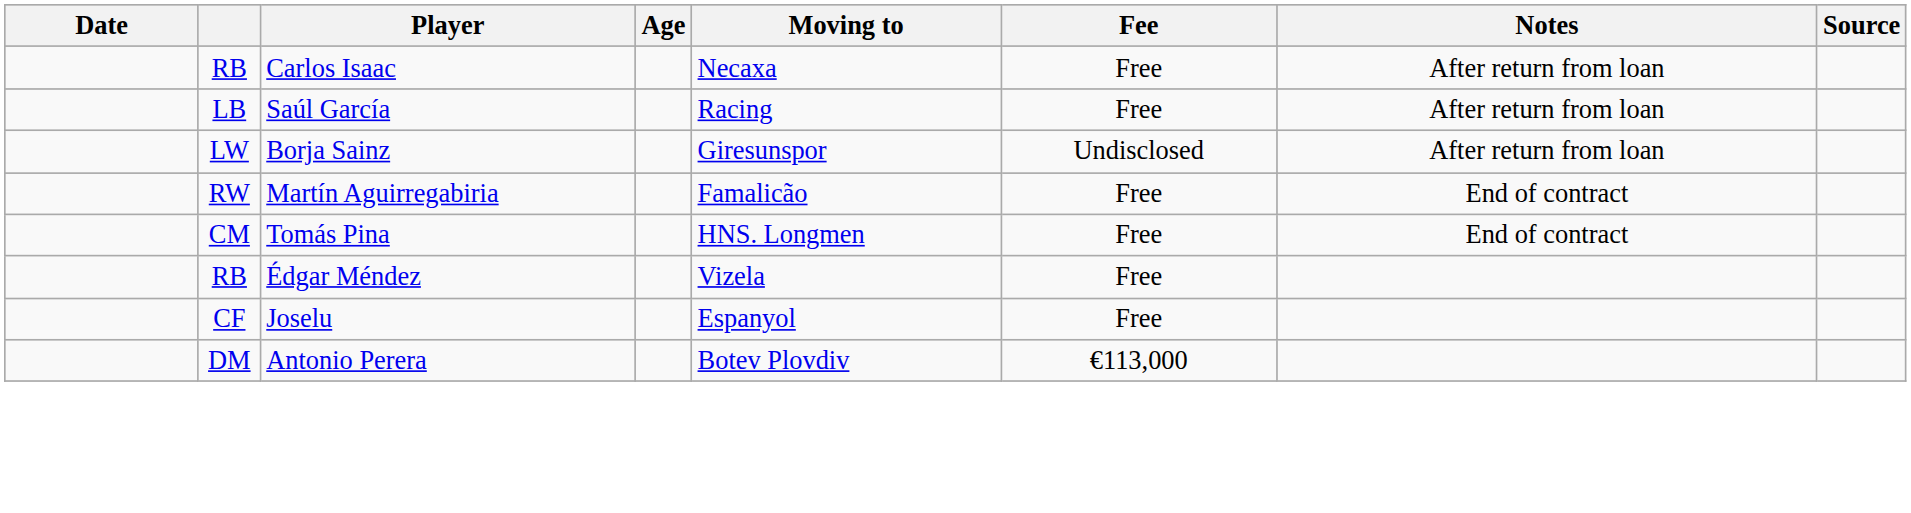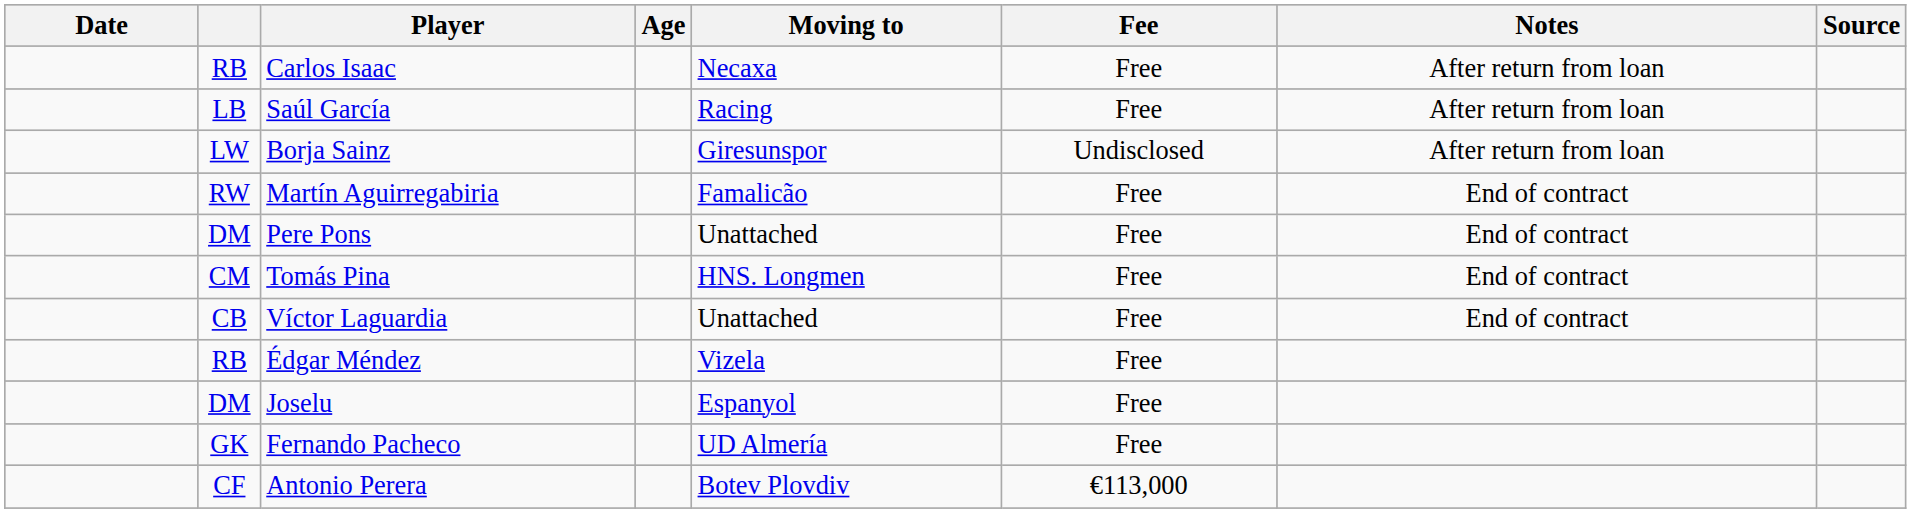 <table class="wikitable sortable">
 <tr>
 <th style="width:110px">Date</th>
 <th style="width:30px"></th>
 <th style="width:220px">Player</th>
 <th style="width:20px">Age</th>
 <th style="width:180px">Moving to</th>
 <th style="width:160px">Fee</th>
 <th style="width:320px" class="unsortable">Notes</th>
 <th style="width:35px">Source</th>
 </tr>
 <tr>
 <td></td>
 <td align="center"><a href='#'>RB</a></td>
 <td> <a href='#'>Carlos Isaac</a></td>
 <td align="center"></td>
 <td> <a href='#'>Necaxa</a></td>
 <td align="center">Free</td>
 <td align="center">After return from loan</td>
 <td></td>
 </tr>
 <tr>
 <td></td>
 <td align="center"><a href='#'>LB</a></td>
 <td> <a href='#'>Saúl García</a></td>
 <td align="center"></td>
 <td> <a href='#'>Racing</a></td>
 <td align="center">Free</td>
 <td align="center">After return from loan</td>
 <td></td>
 </tr>
 <tr>
 <td></td>
 <td align="center"><a href='#'>LW</a></td>
 <td> <a href='#'>Borja Sainz</a></td>
 <td align="center"></td>
 <td> <a href='#'>Giresunspor</a></td>
 <td align="center">Undisclosed</td>
 <td align="center">After return from loan</td>
 <td></td>
 </tr>
 <tr>
 <td></td>
 <td align="center"><a href='#'>RW</a></td>
 <td> <a href='#'>Martín Aguirregabiria</a></td>
 <td align="center"></td>
 <td> <a href='#'>Famalicão</a></td>
 <td align="center">Free</td>
 <td align="center">End of contract</td>
 <td></td>
 </tr>
 <tr>
 <td></td>
+<td align="center"><a href='#'>DM</a></td>
+<td> <a href='#'>Pere Pons</a></td>
+<td align="center"></td>
+<td>Unattached</td>
+<td align="center">Free</td>
+<td align="center">End of contract</td>
+<td></td>
+</tr>
+<tr>
+<td></td>
 <td align="center"><a href='#'>CM</a></td>
 <td> <a href='#'>Tomás Pina</a></td>
 <td align="center"></td>
 <td> <a href='#'>HNS. Longmen</a></td>
+<td align="center">Free</td>
+<td align="center">End of contract</td>
+<td></td>
+</tr>
+<tr>
+<td></td>
+<td align="center"><a href='#'>CB</a></td>
+<td> <a href='#'>Víctor Laguardia</a></td>
+<td align="center"></td>
+<td>Unattached</td>
 <td align="center">Free</td>
 <td align="center">End of contract</td>
 <td></td>
 </tr>
 <tr>
 <td></td>
 <td align="center"><a href='#'>RB</a></td>
 <td> <a href='#'>Édgar Méndez</a></td>
 <td align="center"></td>
 <td> <a href='#'>Vizela</a></td>
 <td align="center">Free</td>
 <td align="center"></td>
 <td></td>
 </tr>
 <tr>
 <td></td>
-<td align="center"><a href='#'>CF</a></td>
+<td align="center"><a href='#'>DM</a></td>
 <td> <a href='#'>Joselu</a></td>
 <td align="center"></td>
 <td> <a href='#'>Espanyol</a></td>
 <td align="center">Free</td>
 <td align="center"></td>
 <td></td>
 </tr>
 <tr>
 <td></td>
-<td align="center"><a href='#'>DM</a></td>
+<td align="center"><a href='#'>GK</a></td>
+<td> <a href='#'>Fernando Pacheco</a></td>
+<td align="center"></td>
+<td> <a href='#'>UD Almería</a></td>
+<td align="center">Free</td>
+<td align="center"></td>
+<td></td>
+</tr>
+<tr>
+<td></td>
+<td align="center"><a href='#'>CF</a></td>
 <td> <a href='#'>Antonio Perera</a></td>
 <td align="center"></td>
 <td> <a href='#'>Botev Plovdiv</a></td>
 <td align="center">€113,000</td>
 <td align="center"></td>
 <td></td>
 </tr>
 </table>
